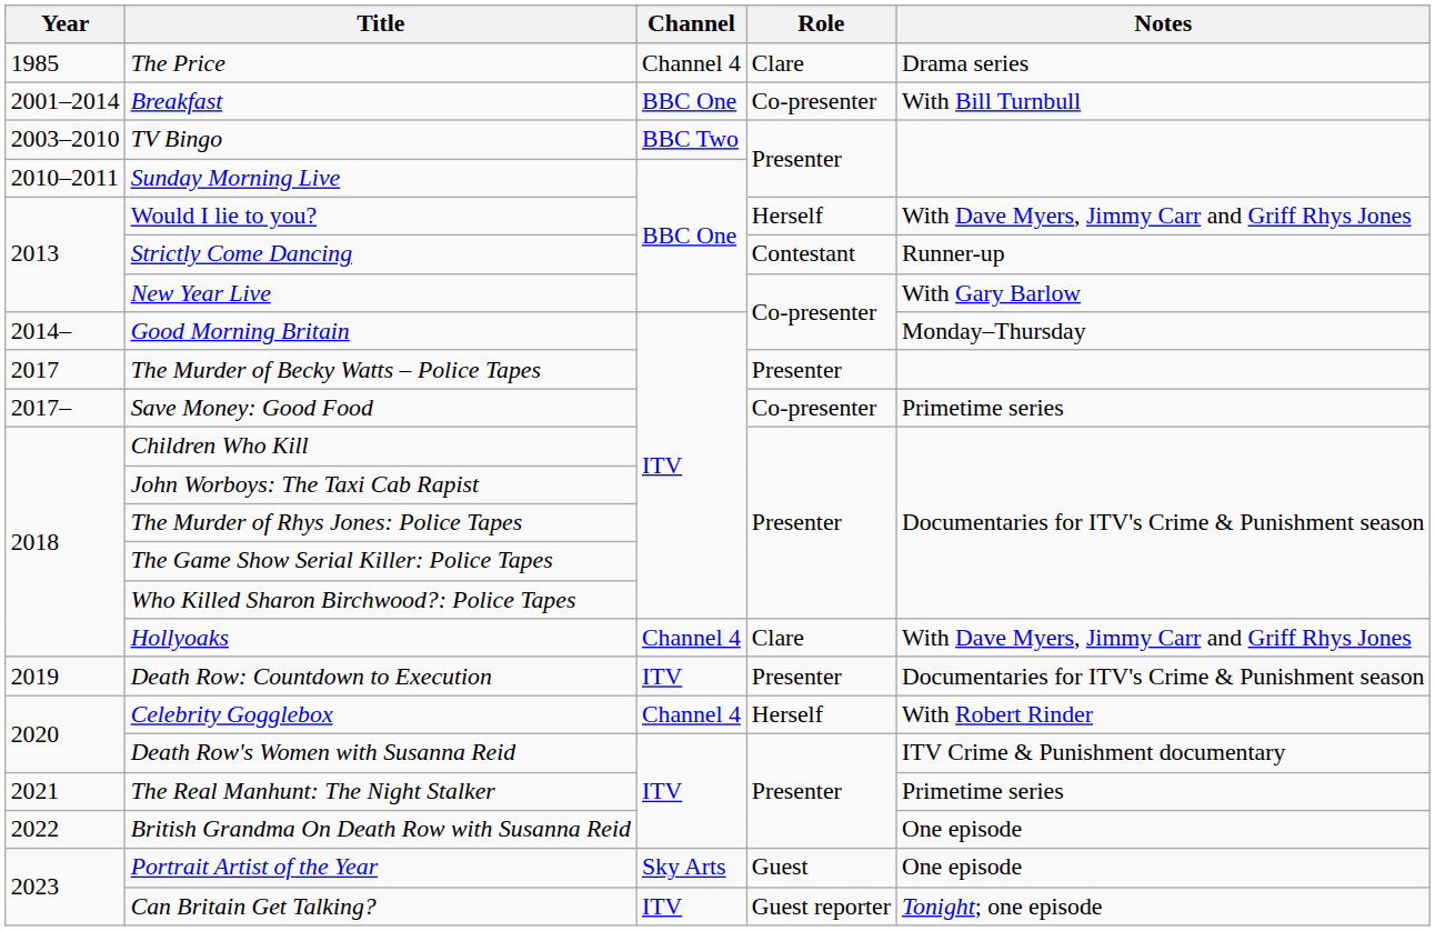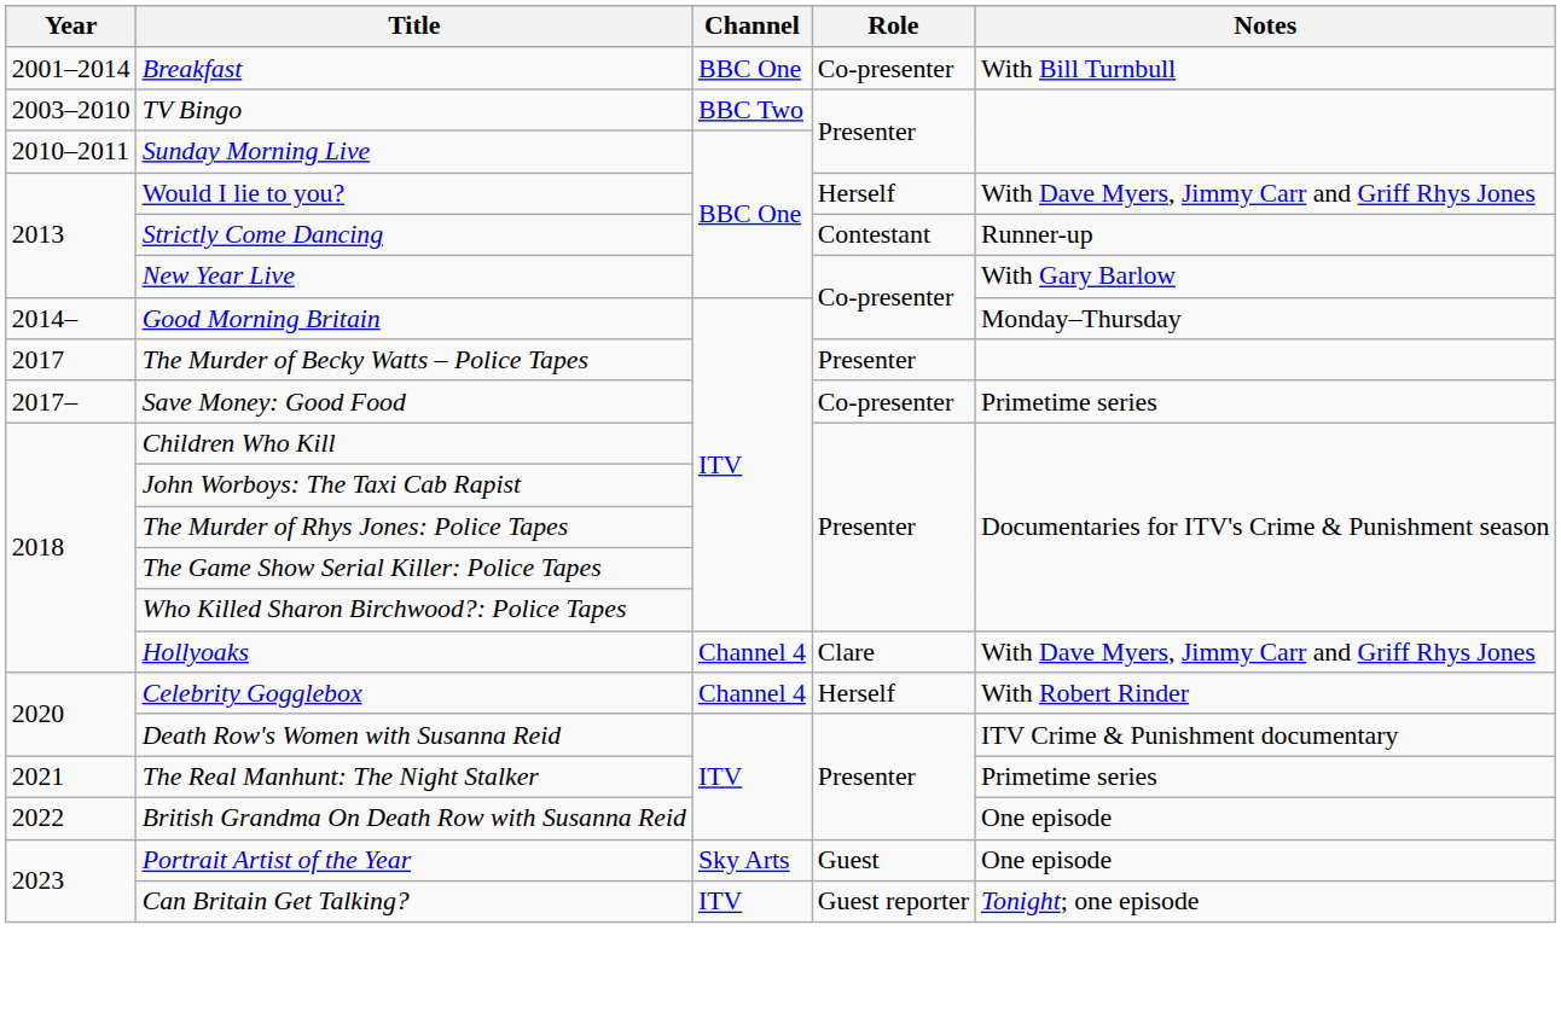 <table class="wikitable">
 <tr style="background:#b0c4de; text-align:center;">
 <th>Year</th>
 <th>Title</th>
 <th>Channel</th>
 <th>Role</th>
 <th>Notes</th>
-</tr>
-<tr>
-<td>1985</td>
-<td><em>The Price</em></td>
-<td>Channel 4</td>
-<td>Clare</td>
-<td>Drama series</td>
 </tr>
 <tr>
 <td>2001–2014</td>
 <td><em><a href='#'>Breakfast</a></em></td>
 <td><a href='#'>BBC One</a></td>
 <td>Co-presenter</td>
 <td>With <a href='#'>Bill Turnbull</a></td>
 </tr>
 <tr>
 <td>2003–2010</td>
 <td><em>TV Bingo</em></td>
 <td><a href='#'>BBC Two</a></td>
 <td rowspan="2">Presenter</td>
 <td rowspan="2"></td>
 </tr>
 <tr>
 <td>2010–2011</td>
 <td><em><a href='#'>Sunday Morning Live</a></em></td>
 <td rowspan="4"><a href='#'>BBC One</a></td>
 </tr>
 <tr>
 <td rowspan="3">2013</td>
 <td><a href='#'>Would I lie to you?</a></td>
 <td>Herself</td>
 <td>With <a href='#'>Dave Myers</a>, <a href='#'>Jimmy Carr</a> and <a href='#'>Griff Rhys Jones</a></td>
 </tr>
 <tr>
 <td><em><a href='#'>Strictly Come Dancing</a></em></td>
 <td>Contestant</td>
 <td>Runner-up</td>
 </tr>
 <tr>
 <td><em><a href='#'>New Year Live</a></em></td>
 <td rowspan="2">Co-presenter</td>
 <td>With <a href='#'>Gary Barlow</a></td>
 </tr>
 <tr>
 <td>2014–</td>
 <td><em><a href='#'>Good Morning Britain</a></em></td>
 <td rowspan=8><a href='#'>ITV</a></td>
 <td>Monday–Thursday</td>
 </tr>
 <tr>
 <td>2017</td>
 <td><em>The Murder of Becky Watts – Police Tapes</em></td>
 <td>Presenter</td>
 <td></td>
 </tr>
 <tr>
 <td>2017–</td>
 <td><em>Save Money: Good Food</em></td>
 <td>Co-presenter</td>
 <td>Primetime series</td>
 </tr>
 <tr>
 <td rowspan="6">2018</td>
 <td><em>Children Who Kill</em></td>
 <td rowspan="5">Presenter</td>
 <td rowspan="5">Documentaries for ITV's Crime & Punishment season</td>
 </tr>
 <tr>
 <td><em>John Worboys: The Taxi Cab Rapist</em></td>
 </tr>
 <tr>
 <td><em>The Murder of Rhys Jones: Police Tapes</em></td>
 </tr>
 <tr>
 <td><em>The Game Show Serial Killer: Police Tapes</em></td>
 </tr>
 <tr>
 <td><em>Who Killed Sharon Birchwood?: Police Tapes</em></td>
 </tr>
 <tr>
 <td><em><a href='#'>Hollyoaks</a></em></td>
 <td><a href='#'>Channel 4</a></td>
 <td>Clare</td>
 <td>With <a href='#'>Dave Myers</a>, <a href='#'>Jimmy Carr</a> and <a href='#'>Griff Rhys Jones</a></td>
 </tr>
 <tr>
-<td>2019</td>
-<td><em>Death Row: Countdown to Execution</em></td>
-<td><a href='#'>ITV</a></td>
-<td>Presenter</td>
-<td>Documentaries for ITV's Crime & Punishment season</td>
-</tr>
-<tr>
 <td rowspan="2">2020</td>
 <td><em><a href='#'>Celebrity Gogglebox</a></em></td>
 <td><a href='#'>Channel 4</a></td>
 <td>Herself</td>
 <td>With <a href='#'>Robert Rinder</a></td>
 </tr>
 <tr>
 <td><em>Death Row's Women with Susanna Reid</em></td>
 <td rowspan="3"><a href='#'>ITV</a></td>
 <td rowspan="3">Presenter</td>
 <td>ITV Crime & Punishment documentary</td>
 </tr>
 <tr>
 <td>2021</td>
 <td><em>The Real Manhunt: The Night Stalker</em></td>
 <td>Primetime series</td>
 </tr>
 <tr>
 <td>2022</td>
 <td><em>British Grandma On Death Row with Susanna Reid</em></td>
 <td>One episode</td>
 </tr>
 <tr>
 <td rowspan="2">2023</td>
 <td><em><a href='#'>Portrait Artist of the Year</a></em></td>
 <td><a href='#'>Sky Arts</a></td>
 <td>Guest</td>
 <td>One episode</td>
 </tr>
 <tr>
 <td><em>Can Britain Get Talking?</em></td>
 <td><a href='#'>ITV</a></td>
 <td>Guest reporter</td>
 <td><em><a href='#'>Tonight</a></em>; one episode</td>
 </tr>
 </table>
